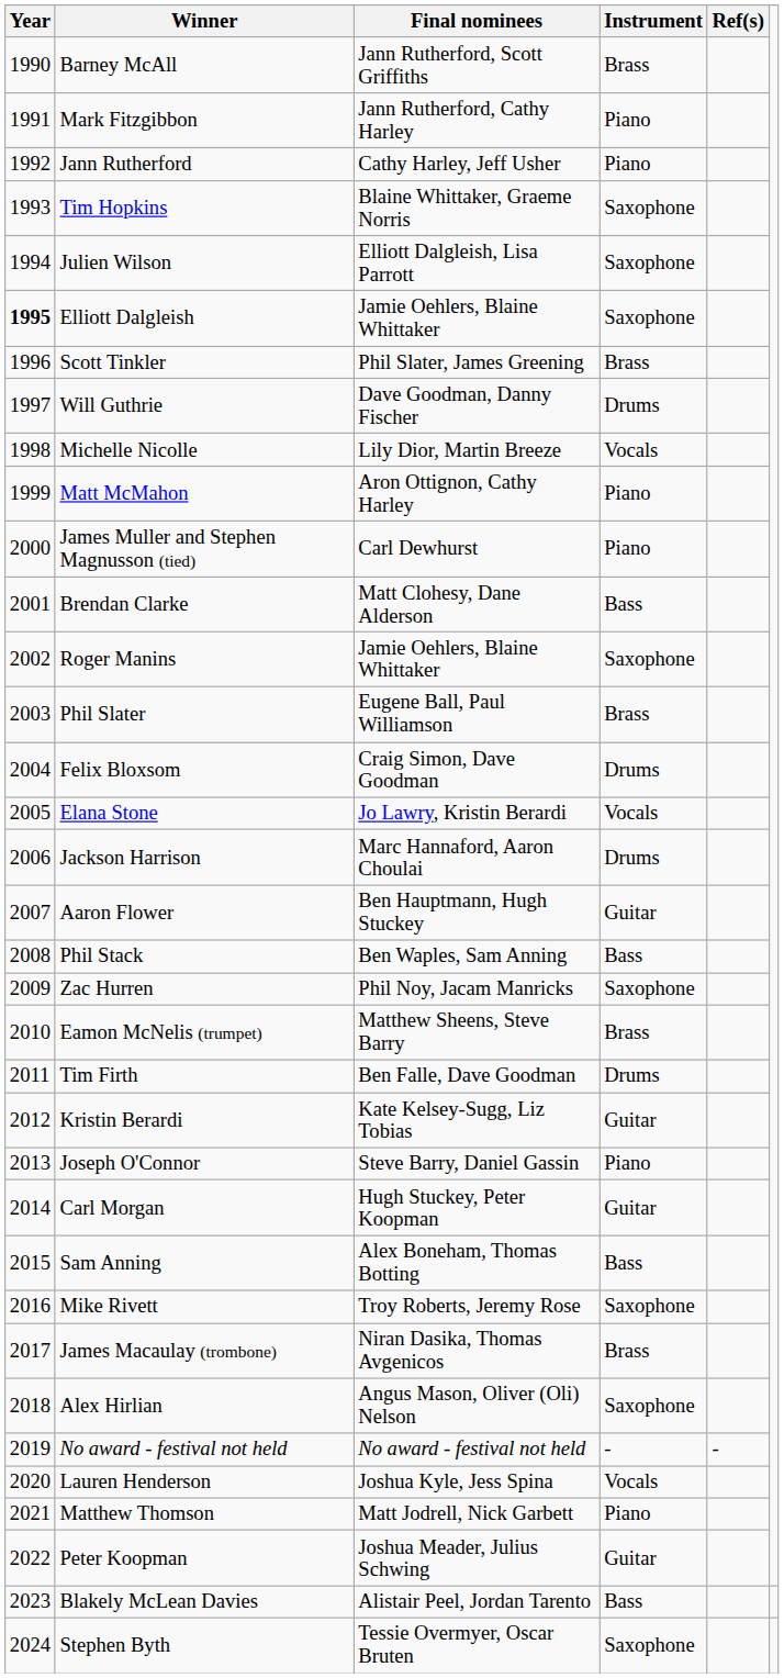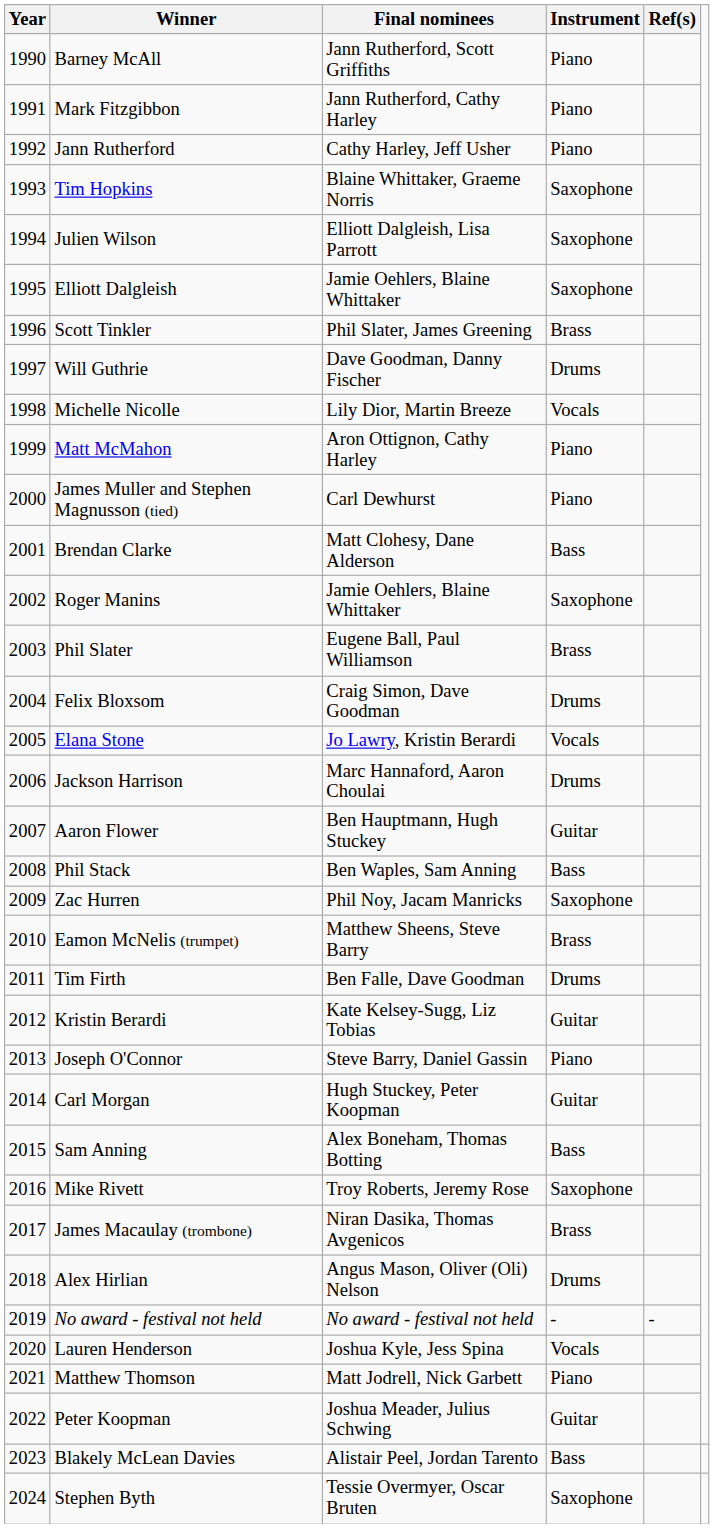 <table class="wikitable sortable">
 <tr>
 <th>Year</th>
 <th>Winner</th>
 <th>Final nominees</th>
 <th>Instrument</th>
 <th class="unsortable">Ref(s)</th>
 </tr>
 <tr>
 <td>1990</td>
 <td>Barney McAll</td>
 <td>Jann Rutherford, Scott Griffiths</td>
-<td>Brass</td>
+<td>Piano</td>
 <td></td>
 </tr>
 <tr>
 <td>1991</td>
 <td>Mark Fitzgibbon</td>
 <td>Jann Rutherford, Cathy Harley</td>
 <td>Piano</td>
 <td></td>
 </tr>
 <tr>
 <td>1992</td>
 <td>Jann Rutherford</td>
 <td>Cathy Harley, Jeff Usher</td>
 <td>Piano</td>
 <td></td>
 </tr>
 <tr>
 <td>1993</td>
 <td><a href='#'>Tim Hopkins</a></td>
 <td>Blaine Whittaker, Graeme Norris</td>
 <td>Saxophone</td>
 <td></td>
 </tr>
 <tr>
 <td>1994</td>
 <td>Julien Wilson</td>
 <td>Elliott Dalgleish, Lisa Parrott</td>
 <td>Saxophone</td>
 <td></td>
 </tr>
 <tr>
-<td><strong>1995</strong></td>
+<td>1995</td>
 <td>Elliott Dalgleish</td>
 <td>Jamie Oehlers, Blaine Whittaker</td>
 <td>Saxophone</td>
 <td></td>
 </tr>
 <tr>
 <td>1996</td>
 <td>Scott Tinkler</td>
 <td>Phil Slater, James Greening</td>
 <td>Brass</td>
 <td></td>
 </tr>
 <tr>
 <td>1997</td>
 <td>Will Guthrie</td>
 <td>Dave Goodman, Danny Fischer</td>
 <td>Drums</td>
 <td></td>
 </tr>
 <tr>
 <td>1998</td>
 <td>Michelle Nicolle</td>
 <td>Lily Dior, Martin Breeze</td>
 <td>Vocals</td>
 <td></td>
 </tr>
 <tr>
 <td>1999</td>
 <td><a href='#'>Matt McMahon</a></td>
 <td>Aron Ottignon, Cathy Harley</td>
 <td>Piano</td>
 <td></td>
 </tr>
 <tr>
 <td>2000</td>
 <td>James Muller and Stephen Magnusson <small>(tied)</small></td>
 <td>Carl Dewhurst</td>
 <td>Piano</td>
 <td></td>
 </tr>
 <tr>
 <td>2001</td>
 <td>Brendan Clarke</td>
 <td>Matt Clohesy, Dane Alderson</td>
 <td>Bass</td>
 <td></td>
 </tr>
 <tr>
 <td>2002</td>
 <td>Roger Manins</td>
 <td>Jamie Oehlers, Blaine Whittaker</td>
 <td>Saxophone</td>
 <td></td>
 </tr>
 <tr>
 <td>2003</td>
 <td>Phil Slater</td>
 <td>Eugene Ball, Paul Williamson</td>
 <td>Brass</td>
 <td></td>
 </tr>
 <tr>
 <td>2004</td>
 <td>Felix Bloxsom</td>
 <td>Craig Simon, Dave Goodman</td>
 <td>Drums</td>
 <td></td>
 </tr>
 <tr>
 <td>2005</td>
 <td><a href='#'>Elana Stone</a></td>
 <td><a href='#'>Jo Lawry</a>, Kristin Berardi</td>
 <td>Vocals</td>
 <td></td>
 </tr>
 <tr>
 <td>2006</td>
 <td>Jackson Harrison</td>
 <td>Marc Hannaford, Aaron Choulai</td>
 <td>Drums</td>
 <td></td>
 </tr>
 <tr>
 <td>2007</td>
 <td>Aaron Flower</td>
 <td>Ben Hauptmann, Hugh Stuckey</td>
 <td>Guitar</td>
 <td></td>
 </tr>
 <tr>
 <td>2008</td>
 <td>Phil Stack</td>
 <td>Ben Waples, Sam Anning</td>
 <td>Bass</td>
 <td></td>
 </tr>
 <tr>
 <td>2009</td>
 <td>Zac Hurren</td>
 <td>Phil Noy, Jacam Manricks</td>
 <td>Saxophone</td>
 <td></td>
 </tr>
 <tr>
 <td>2010</td>
 <td>Eamon McNelis <small>(trumpet)</small></td>
 <td>Matthew Sheens, Steve Barry</td>
 <td>Brass</td>
 <td></td>
 </tr>
 <tr>
 <td>2011</td>
 <td>Tim Firth</td>
 <td>Ben Falle, Dave Goodman</td>
 <td>Drums</td>
 <td></td>
 </tr>
 <tr>
 <td>2012</td>
 <td>Kristin Berardi</td>
 <td>Kate Kelsey-Sugg, Liz Tobias</td>
 <td>Guitar</td>
 <td></td>
 </tr>
 <tr>
 <td>2013</td>
 <td>Joseph O'Connor</td>
 <td>Steve Barry, Daniel Gassin</td>
 <td>Piano</td>
 <td></td>
 </tr>
 <tr>
 <td>2014</td>
 <td>Carl Morgan</td>
 <td>Hugh Stuckey, Peter Koopman</td>
 <td>Guitar</td>
 <td></td>
 </tr>
 <tr>
 <td>2015</td>
 <td>Sam Anning</td>
 <td>Alex Boneham, Thomas Botting</td>
 <td>Bass</td>
 <td></td>
 </tr>
 <tr>
 <td>2016</td>
 <td>Mike Rivett</td>
 <td>Troy Roberts, Jeremy Rose</td>
 <td>Saxophone</td>
 <td></td>
 </tr>
 <tr>
 <td>2017</td>
 <td>James Macaulay <small>(trombone)</small></td>
 <td>Niran Dasika, Thomas Avgenicos</td>
 <td>Brass</td>
 <td></td>
 </tr>
 <tr>
 <td>2018</td>
 <td>Alex Hirlian</td>
 <td>Angus Mason, Oliver (Oli) Nelson</td>
-<td>Saxophone</td>
+<td>Drums</td>
 <td></td>
 </tr>
 <tr>
 <td>2019</td>
 <td><em>No award - festival not held </em></td>
 <td><em>No award - festival not held </em></td>
 <td>-</td>
 <td>-</td>
 </tr>
 <tr>
 <td>2020</td>
 <td>Lauren Henderson</td>
 <td>Joshua Kyle, Jess Spina</td>
 <td>Vocals</td>
 <td></td>
 </tr>
 <tr>
 <td>2021</td>
 <td>Matthew Thomson</td>
 <td>Matt Jodrell, Nick Garbett</td>
 <td>Piano</td>
 <td></td>
 </tr>
 <tr>
 <td>2022</td>
 <td>Peter Koopman</td>
 <td>Joshua Meader, Julius Schwing</td>
 <td>Guitar</td>
 <td></td>
 </tr>
 <tr>
 <td>2023</td>
 <td>Blakely McLean Davies</td>
 <td>Alistair Peel, Jordan Tarento</td>
 <td>Bass</td>
 <td></td>
 <td></td>
 </tr>
 <tr>
 <td>2024</td>
 <td>Stephen Byth</td>
 <td>Tessie Overmyer, Oscar Bruten</td>
 <td>Saxophone</td>
 <td></td>
 </tr>
 </table>
